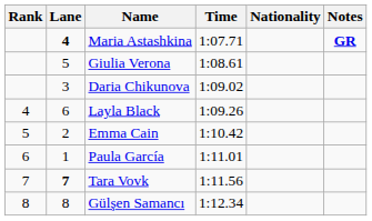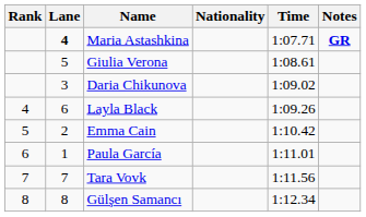 <table class='wikitable sortable' style='text-align:center'>
 <tr>
 <th>Rank</th>
 <th>Lane</th>
 <th>Name</th>
+<th>Nationality</th>
 <th>Time</th>
-<th>Nationality</th>
 <th>Notes</th>
 </tr>
 <tr>
 <td></td>
 <td><strong>4</strong></td>
 <td align=left><a href='#'>Maria Astashkina</a></td>
+<td align=left></td>
 <td>1:07.71</td>
-<td align=left></td>
 <td><a href='#'><strong>GR</strong></a></td>
 </tr>
 <tr>
 <td></td>
 <td>5</td>
 <td align=left><a href='#'>Giulia Verona</a></td>
+<td align=left></td>
 <td>1:08.61</td>
-<td align=left></td>
 <td></td>
 </tr>
 <tr>
 <td></td>
 <td>3</td>
 <td align=left><a href='#'>Daria Chikunova</a></td>
+<td align=left></td>
 <td>1:09.02</td>
-<td align=left></td>
 <td></td>
 </tr>
 <tr>
 <td>4</td>
 <td>6</td>
 <td align=left><a href='#'>Layla Black</a></td>
+<td align=left></td>
 <td>1:09.26</td>
-<td align=left></td>
 <td></td>
 </tr>
 <tr>
 <td>5</td>
 <td>2</td>
 <td align=left><a href='#'>Emma Cain</a></td>
+<td align=left></td>
 <td>1:10.42</td>
-<td align=left></td>
 <td></td>
 </tr>
 <tr>
 <td>6</td>
 <td>1</td>
 <td align=left><a href='#'>Paula García</a></td>
+<td align=left></td>
 <td>1:11.01</td>
-<td align=left></td>
 <td></td>
 </tr>
 <tr>
 <td>7</td>
-<td><strong>7</strong></td>
+<td>7</td>
 <td align=left><a href='#'>Tara Vovk</a></td>
+<td align=left></td>
 <td>1:11.56</td>
-<td align=left></td>
 <td></td>
 </tr>
 <tr>
 <td>8</td>
 <td>8</td>
 <td align=left><a href='#'>Gülşen Samancı</a></td>
+<td align=left></td>
 <td>1:12.34</td>
-<td align=left></td>
 <td></td>
 </tr>
 </table>
